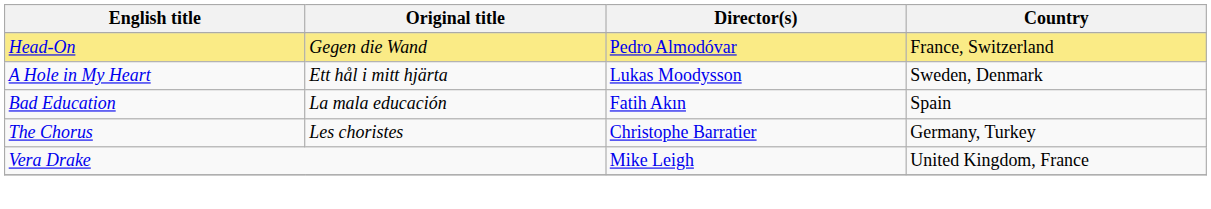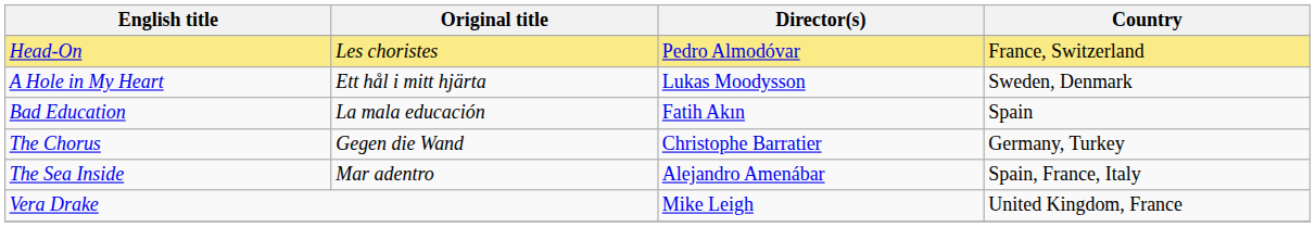 <table class="sortable wikitable" width="85%" cellpadding="5">
 <tr>
 <th width="20%">English title</th>
 <th width="20%">Original title</th>
 <th width="20%">Director(s)</th>
 <th width="20%">Country</th>
 </tr>
 <tr>
 </tr>
 <tr style="background:#FAEB86">
 <td><em><a href='#'>Head-On</a></em></td>
-<td><em>Gegen die Wand</em></td>
+<td><em>Les choristes</em></td>
 <td><a href='#'>Pedro Almodóvar</a></td>
 <td>France, Switzerland</td>
 </tr>
 <tr>
 <td><em><a href='#'>A Hole in My Heart</a></em></td>
 <td><em>Ett hål i mitt hjärta</em></td>
 <td><a href='#'>Lukas Moodysson</a></td>
 <td>Sweden, Denmark</td>
 </tr>
 <tr>
 <td><em><a href='#'>Bad Education</a></em></td>
 <td><em>La mala educación</em></td>
 <td><a href='#'>Fatih Akın</a></td>
 <td>Spain</td>
 </tr>
 <tr>
 <td><em><a href='#'>The Chorus</a></em></td>
-<td><em>Les choristes</em></td>
+<td><em>Gegen die Wand</em></td>
 <td><a href='#'>Christophe Barratier</a></td>
 <td>Germany, Turkey</td>
+</tr>
+<tr>
+<td><em><a href='#'>The Sea Inside</a></em></td>
+<td><em>Mar adentro</em></td>
+<td><a href='#'>Alejandro Amenábar</a></td>
+<td>Spain, France, Italy</td>
 </tr>
 <tr>
 <td colspan=2><em><a href='#'>Vera Drake</a></em></td>
 <td><a href='#'>Mike Leigh</a></td>
 <td>United Kingdom, France</td>
 </tr>
 <tr>
 </tr>
 </table>
